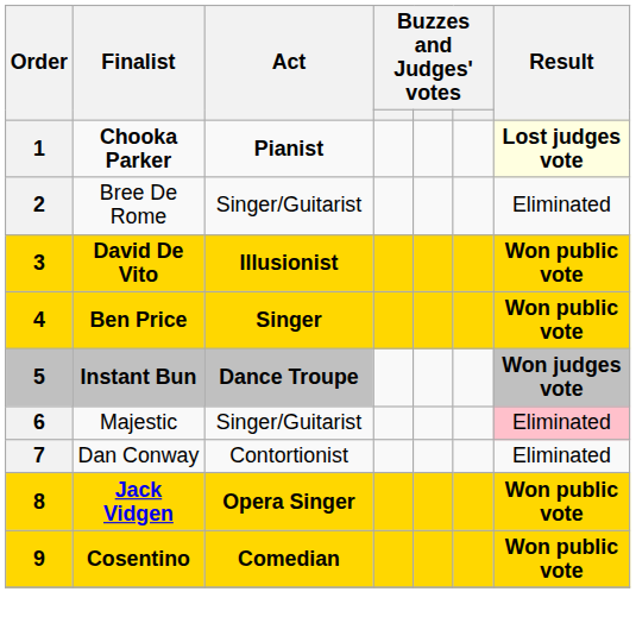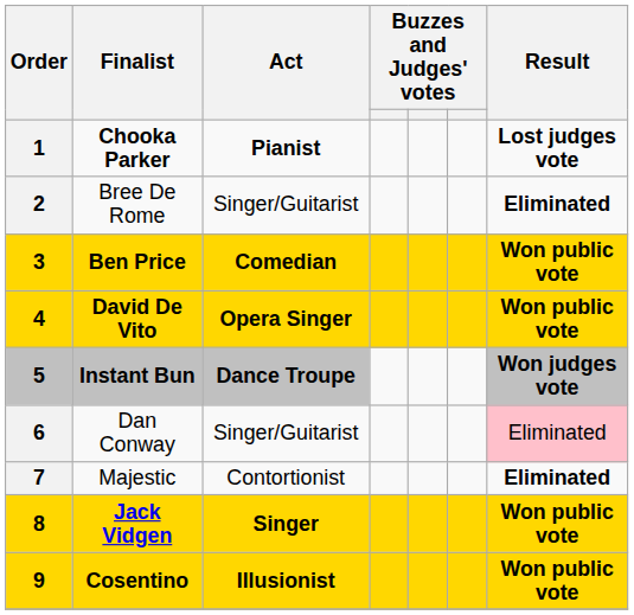 <table class="wikitable plainrowheaders sortable" style="text-align:center" width="76%;">
 <tr>
 <th scope="col" rowspan="2" style="width:1em;">Order</th>
 <th scope="col" rowspan="2" class="unsortable" style="width:17em;">Finalist</th>
 <th scope="col" rowspan="2" class="unsortable" style="width:16em;">Act</th>
 <th scope="col" colspan="3" class="unsortable" style="width:24em;">Buzzes and Judges' votes</th>
 <th scope="col" rowspan="2" style="width:23em;">Result</th>
 </tr>
 <tr>
 <th scope="col" class="unsortable" style="width:6em;"></th>
 <th scope="col" class="unsortable" style="width:6em;"></th>
 <th scope="col" class="unsortable" style="width:6em;"></th>
 </tr>
 <tr>
 <th>1</th>
 <td><strong>Chooka Parker</strong></td>
 <td><strong>Pianist</strong></td>
 <td></td>
 <td style="text-align:center;"></td>
 <td></td>
-<td style="background: lightyellow;"><strong>Lost judges vote</strong></td>
+<td><strong>Lost judges vote</strong></td>
 </tr>
 <tr>
 <th>2</th>
 <td>Bree De Rome</td>
 <td>Singer/Guitarist</td>
 <td></td>
 <td></td>
 <td></td>
-<td>Eliminated</td>
+<td><strong>Eliminated</strong></td>
 </tr>
 <tr>
 <th style="background:gold;">3</th>
-<td style="background:gold;"><strong>David De Vito</strong></td>
-<td style="background:gold;"><strong>Illusionist</strong></td>
+<td style="background:gold;"><strong>Ben Price</strong></td>
+<td style="background:gold;"><strong>Comedian</strong></td>
 <td style="background:gold;"></td>
 <td style="background:gold;"></td>
 <td style="background:gold;"></td>
 <td style="background:gold;"><strong>Won public vote</strong></td>
 </tr>
 <tr>
 <th style="background:gold;">4</th>
-<td style="background:gold;"><strong>Ben Price</strong></td>
-<td style="background:gold;"><strong>Singer</strong></td>
+<td style="background:gold;"><strong>David De Vito</strong></td>
+<td style="background:gold;"><strong>Opera Singer</strong></td>
 <td style="background:gold;"></td>
 <td style="background:gold;"></td>
 <td style="background:gold;"></td>
 <td style="background:gold;"><strong>Won public vote</strong></td>
 </tr>
 <tr>
 <th style="background:silver;">5</th>
 <td style="background:silver;"><strong>Instant Bun</strong></td>
 <td style="background:silver;"><strong>Dance Troupe</strong></td>
 <td style="text-align:center;"></td>
 <td></td>
 <td style="text-align:center;"></td>
 <td style="background:silver;"><strong>Won judges vote</strong></td>
 </tr>
 <tr>
 <th>6</th>
-<td>Majestic</td>
+<td>Dan Conway</td>
 <td>Singer/Guitarist</td>
 <td></td>
 <td></td>
 <td></td>
 <td style="background: pink;">Eliminated</td>
 </tr>
 <tr>
 <th>7</th>
-<td>Dan Conway</td>
+<td>Majestic</td>
 <td>Contortionist</td>
 <td></td>
 <td></td>
 <td></td>
-<td>Eliminated</td>
+<td><strong>Eliminated</strong></td>
 </tr>
 <tr>
 <th style="background:gold;">8</th>
 <td style="background:gold;"><strong><a href='#'>Jack Vidgen</a></strong></td>
-<td style="background:gold;"><strong>Opera Singer</strong></td>
+<td style="background:gold;"><strong>Singer</strong></td>
 <td style="background:gold;"></td>
 <td style="background:gold;"></td>
 <td style="background:gold;"></td>
 <td style="background:gold;"><strong>Won public vote</strong></td>
 </tr>
 <tr>
 <th style="background:gold;">9</th>
 <td style="background:gold;"><strong>Cosentino</strong></td>
-<td style="background:gold;"><strong>Comedian</strong></td>
+<td style="background:gold;"><strong>Illusionist</strong></td>
 <td style="background:gold;"></td>
 <td style="background:gold;"></td>
 <td style="background:gold;"></td>
 <td style="background:gold;"><strong>Won public vote</strong></td>
 </tr>
 <tr>
 </tr>
 </table>
